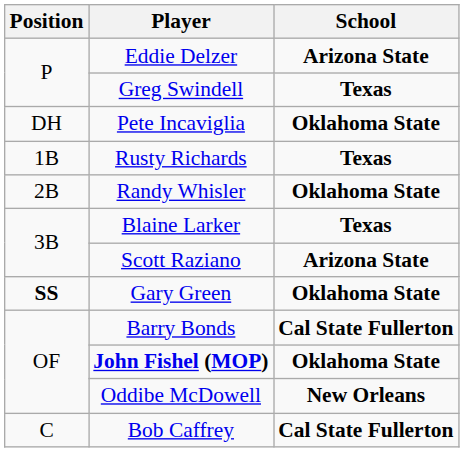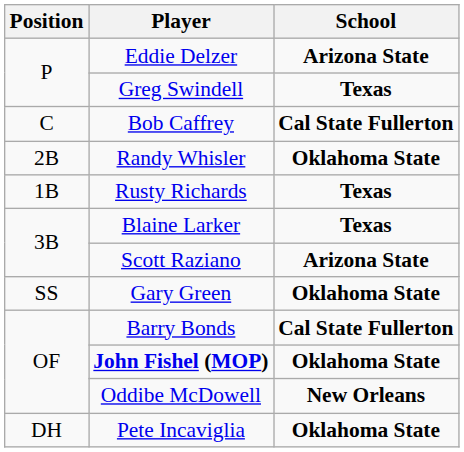 <table class="wikitable" style=text-align:center>
 <tr>
 <th>Position</th>
 <th>Player</th>
 <th>School</th>
 </tr>
 <tr>
 <td rowspan=2>P</td>
 <td><a href='#'>Eddie Delzer</a></td>
 <td style=><strong>Arizona State</strong></td>
 </tr>
 <tr>
 <td><a href='#'>Greg Swindell</a></td>
 <td style=><strong>Texas</strong></td>
 </tr>
 <tr>
-<td>DH</td>
-<td><a href='#'>Pete Incaviglia</a></td>
+<td>C</td>
+<td><a href='#'>Bob Caffrey</a></td>
+<td style=><strong>Cal State Fullerton</strong></td>
+</tr>
+<tr>
+<td>2B</td>
+<td><a href='#'>Randy Whisler</a></td>
 <td style=><strong>Oklahoma State</strong></td>
 </tr>
 <tr>
 <td>1B</td>
 <td><a href='#'>Rusty Richards</a></td>
 <td style=><strong>Texas</strong></td>
-</tr>
-<tr>
-<td>2B</td>
-<td><a href='#'>Randy Whisler</a></td>
-<td style=><strong>Oklahoma State</strong></td>
 </tr>
 <tr>
 <td rowspan=2>3B</td>
 <td><a href='#'>Blaine Larker</a></td>
 <td style=><strong>Texas</strong></td>
 </tr>
 <tr>
 <td><a href='#'>Scott Raziano</a></td>
 <td style=><strong>Arizona State</strong></td>
 </tr>
 <tr>
-<td><strong>SS</strong></td>
+<td>SS</td>
 <td><a href='#'>Gary Green</a></td>
 <td style=><strong>Oklahoma State</strong></td>
 </tr>
 <tr>
 <td rowspan=3>OF</td>
 <td><a href='#'>Barry Bonds</a></td>
 <td style=><strong>Cal State Fullerton</strong></td>
 </tr>
 <tr>
 <td><strong><a href='#'>John Fishel</a> (<a href='#'>MOP</a>)</strong></td>
 <td style=><strong>Oklahoma State</strong></td>
 </tr>
 <tr>
 <td><a href='#'>Oddibe McDowell</a></td>
 <td style=><strong>New Orleans</strong></td>
 </tr>
 <tr>
-<td>C</td>
-<td><a href='#'>Bob Caffrey</a></td>
-<td style=><strong>Cal State Fullerton</strong></td>
+<td>DH</td>
+<td><a href='#'>Pete Incaviglia</a></td>
+<td style=><strong>Oklahoma State</strong></td>
 </tr>
 </table>
